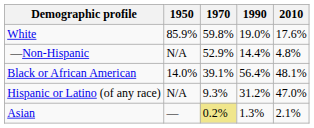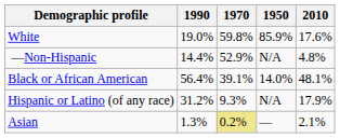 <table class="wikitable sortable collapsible" style="font-size: 90%">
 <tr>
 <th>Demographic profile</th>
+<th>1990</th>
+<th>1970</th>
 <th>1950</th>
-<th>1970</th>
-<th>1990</th>
 <th>2010</th>
 </tr>
 <tr>
 <td><a href='#'>White</a></td>
+<td>19.0%</td>
+<td>59.8%</td>
 <td>85.9%</td>
-<td>59.8%</td>
-<td>19.0%</td>
 <td>17.6%</td>
 </tr>
 <tr>
 <td> —<a href='#'>Non-Hispanic</a></td>
+<td>14.4%</td>
+<td>52.9%</td>
 <td>N/A</td>
-<td>52.9%</td>
-<td>14.4%</td>
 <td>4.8%</td>
 </tr>
 <tr>
 <td><a href='#'>Black or African American</a></td>
+<td>56.4%</td>
+<td>39.1%</td>
 <td>14.0%</td>
-<td>39.1%</td>
-<td>56.4%</td>
 <td>48.1%</td>
 </tr>
 <tr>
 <td><a href='#'>Hispanic or Latino</a> (of any race)</td>
+<td>31.2%</td>
+<td>9.3%</td>
 <td>N/A</td>
-<td>9.3%</td>
-<td>31.2%</td>
-<td>47.0%</td>
+<td>17.9%</td>
 </tr>
 <tr>
 <td><a href='#'>Asian</a></td>
+<td>1.3%</td>
+<td style="background: khaki;">0.2%</td>
 <td>—</td>
-<td style="background: khaki;">0.2%</td>
-<td>1.3%</td>
 <td>2.1%</td>
 </tr>
 </table>
